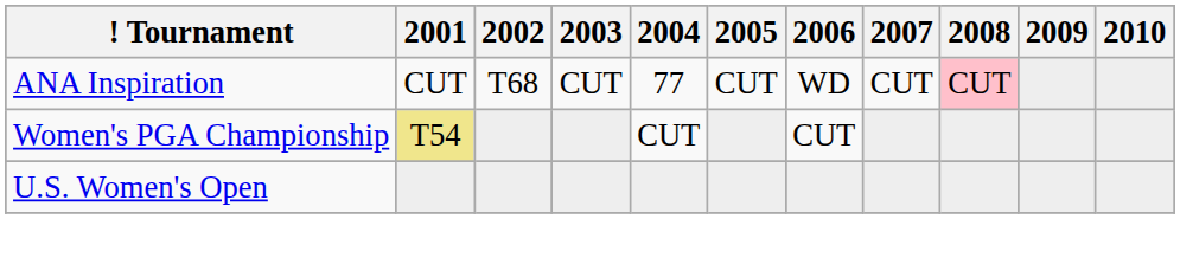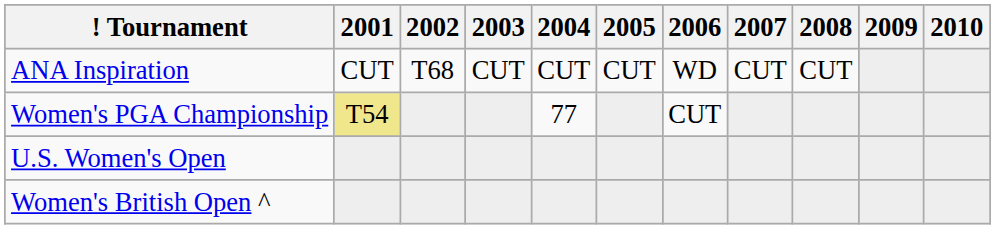 <table class="wikitable" style="font-size:95%;text-align:center;">
 <tr>
 <th>! Tournament</th>
 <th>2001</th>
 <th>2002</th>
 <th>2003</th>
 <th>2004</th>
 <th>2005</th>
 <th>2006</th>
 <th>2007</th>
 <th>2008</th>
 <th>2009</th>
 <th>2010</th>
 </tr>
 <tr>
 <td align=left><a href='#'>ANA Inspiration</a></td>
 <td>CUT</td>
 <td>T68</td>
 <td>CUT</td>
-<td>77</td>
+<td>CUT</td>
 <td>CUT</td>
 <td>WD</td>
 <td>CUT</td>
-<td style="background: pink;">CUT</td>
+<td>CUT</td>
 <td style="background:#eeeeee;"></td>
 <td style="background:#eeeeee;"></td>
 </tr>
 <tr>
 <td align=left><a href='#'>Women's PGA Championship</a></td>
 <td style="background: khaki;">T54</td>
 <td style="background:#eeeeee;"></td>
 <td style="background:#eeeeee;"></td>
-<td>CUT</td>
+<td>77</td>
 <td style="background:#eeeeee;"></td>
 <td>CUT</td>
 <td style="background:#eeeeee;"></td>
 <td style="background:#eeeeee;"></td>
 <td style="background:#eeeeee;"></td>
 <td style="background:#eeeeee;"></td>
 </tr>
 <tr>
 <td align=left><a href='#'>U.S. Women's Open</a></td>
 <td style="background:#eeeeee;"></td>
 <td style="background:#eeeeee;"></td>
 <td style="background:#eeeeee;"></td>
 <td style="background:#eeeeee;"></td>
 <td style="background:#eeeeee;"></td>
 <td style="background:#eeeeee;"></td>
 <td style="background:#eeeeee;"></td>
 <td style="background:#eeeeee;"></td>
 <td style="background:#eeeeee;"></td>
 <td style="background:#eeeeee;"></td>
 </tr>
+<tr>
+<td align=left><a href='#'>Women's British Open</a> ^</td>
+<td style="background:#eeeeee;"></td>
+<td style="background:#eeeeee;"></td>
+<td style="background:#eeeeee;"></td>
+<td style="background:#eeeeee;"></td>
+<td style="background:#eeeeee;"></td>
+<td style="background:#eeeeee;"></td>
+<td style="background:#eeeeee;"></td>
+<td style="background:#eeeeee;"></td>
+<td style="background:#eeeeee;"></td>
+<td style="background:#eeeeee;"></td>
+</tr>
 </table>
